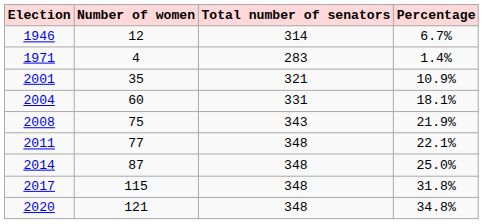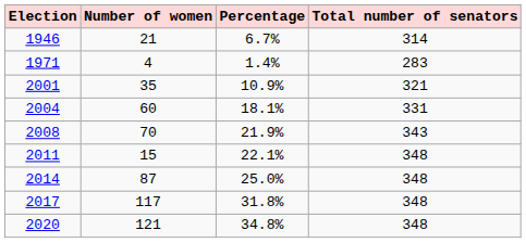 <table class="wikitable" style="text-align:center;">
 <tr>
 <th style="background-color:#ffd9d9" scope=col>Election</th>
 <th style="background-color:#ffd9d9" scope="col">Number of women</th>
+<th style="background-color:#ffd9d9" scope="col">Percentage</th>
 <th style="background-color:#ffd9d9" scope="col">Total number of senators</th>
-<th style="background-color:#ffd9d9" scope="col">Percentage</th>
 </tr>
 <tr>
 <td><a href='#'>1946</a></td>
-<td>12</td>
+<td>21</td>
+<td>6.7%</td>
 <td>314</td>
-<td>6.7%</td>
 </tr>
 <tr>
 <td><a href='#'>1971</a></td>
 <td>4</td>
+<td>1.4%</td>
 <td>283</td>
-<td>1.4%</td>
 </tr>
 <tr>
 <td><a href='#'>2001</a></td>
 <td>35</td>
+<td>10.9%</td>
 <td>321</td>
-<td>10.9%</td>
 </tr>
 <tr>
 <td><a href='#'>2004</a></td>
 <td>60</td>
+<td>18.1%</td>
 <td>331</td>
-<td>18.1%</td>
 </tr>
 <tr>
 <td><a href='#'>2008</a></td>
-<td>75</td>
+<td>70</td>
+<td>21.9%</td>
 <td>343</td>
-<td>21.9%</td>
 </tr>
 <tr>
 <td><a href='#'>2011</a></td>
-<td>77</td>
+<td>15</td>
+<td>22.1%</td>
 <td>348</td>
-<td>22.1%</td>
 </tr>
 <tr>
 <td><a href='#'>2014</a></td>
 <td>87</td>
+<td>25.0%</td>
 <td>348</td>
-<td>25.0%</td>
 </tr>
 <tr>
 <td><a href='#'>2017</a></td>
-<td>115</td>
+<td>117</td>
+<td>31.8%</td>
 <td>348</td>
-<td>31.8%</td>
 </tr>
 <tr>
 <td><a href='#'>2020</a></td>
 <td>121</td>
+<td>34.8%</td>
 <td>348</td>
-<td>34.8%</td>
 </tr>
 </table>
